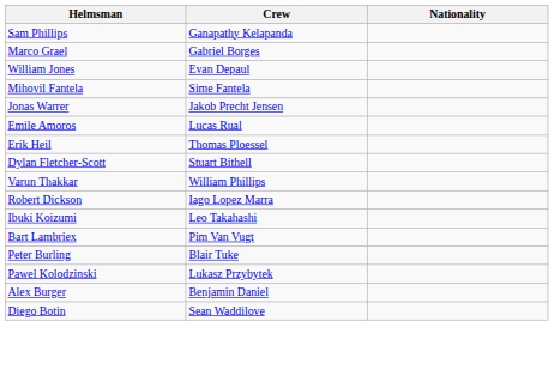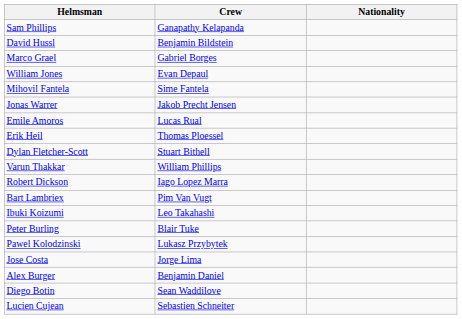 <table class="wikitable">
 <tr>
 <th style="width:15em;">Helmsman</th>
 <th style="width:15em;">Crew</th>
 <th style="width:15em;">Nationality</th>
 </tr>
 <tr>
 <td><a href='#'>Sam Phillips</a></td>
 <td><a href='#'>Ganapathy Kelapanda</a></td>
+<td></td>
+</tr>
+<tr>
+<td><a href='#'>David Hussl</a></td>
+<td><a href='#'>Benjamin Bildstein</a></td>
 <td></td>
 </tr>
 <tr>
 <td><a href='#'>Marco Grael</a></td>
 <td><a href='#'>Gabriel Borges</a></td>
 <td></td>
 </tr>
 <tr>
 <td><a href='#'>William Jones</a></td>
 <td><a href='#'>Evan Depaul</a></td>
 <td></td>
 </tr>
 <tr>
 <td><a href='#'>Mihovil Fantela</a></td>
 <td><a href='#'>Sime Fantela</a></td>
 <td></td>
 </tr>
 <tr>
 <td><a href='#'>Jonas Warrer</a></td>
 <td><a href='#'>Jakob Precht Jensen</a></td>
 <td></td>
 </tr>
 <tr>
 <td><a href='#'>Emile Amoros</a></td>
 <td><a href='#'>Lucas Rual</a></td>
 <td></td>
 </tr>
 <tr>
 <td><a href='#'>Erik Heil</a></td>
 <td><a href='#'>Thomas Ploessel</a></td>
 <td></td>
 </tr>
 <tr>
 <td><a href='#'>Dylan Fletcher-Scott</a></td>
 <td><a href='#'>Stuart Bithell</a></td>
 <td></td>
 </tr>
 <tr>
 <td><a href='#'>Varun Thakkar</a></td>
 <td><a href='#'>William Phillips</a></td>
 <td></td>
 </tr>
 <tr>
 <td><a href='#'>Robert Dickson</a></td>
 <td><a href='#'>Iago Lopez Marra</a></td>
 <td></td>
 </tr>
 <tr>
-<td><a href='#'>Ibuki Koizumi</a></td>
-<td><a href='#'>Leo Takahashi</a></td>
+<td><a href='#'>Bart Lambriex</a></td>
+<td><a href='#'>Pim Van Vugt</a></td>
 <td></td>
 </tr>
 <tr>
-<td><a href='#'>Bart Lambriex</a></td>
-<td><a href='#'>Pim Van Vugt</a></td>
+<td><a href='#'>Ibuki Koizumi</a></td>
+<td><a href='#'>Leo Takahashi</a></td>
 <td></td>
 </tr>
 <tr>
 <td><a href='#'>Peter Burling</a></td>
 <td><a href='#'>Blair Tuke</a></td>
 <td></td>
 </tr>
 <tr>
 <td><a href='#'>Pawel Kolodzinski</a></td>
 <td><a href='#'>Lukasz Przybytek</a></td>
 <td></td>
 </tr>
 <tr>
+<td><a href='#'>Jose Costa</a></td>
+<td><a href='#'>Jorge Lima</a></td>
+<td></td>
+</tr>
+<tr>
 <td><a href='#'>Alex Burger</a></td>
 <td><a href='#'>Benjamin Daniel</a></td>
 <td></td>
 </tr>
 <tr>
 <td><a href='#'>Diego Botin</a></td>
 <td><a href='#'>Sean Waddilove</a></td>
 <td></td>
 </tr>
+<tr>
+<td><a href='#'>Lucien Cujean</a></td>
+<td><a href='#'>Sebastien Schneiter</a></td>
+<td></td>
+</tr>
 </table>
